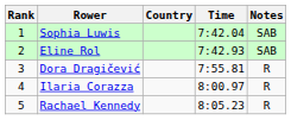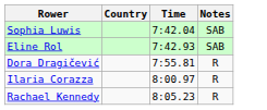 <table class="wikitable" style="text-align:center">
 <tr>
-<th>Rank</th>
 <th>Rower</th>
 <th>Country</th>
 <th>Time</th>
 <th>Notes</th>
 </tr>
 <tr bgcolor=ccffcc>
-<td>1</td>
 <td align="left"><a href='#'>Sophia Luwis</a></td>
 <td align="left"></td>
 <td>7:42.04</td>
 <td>SAB</td>
 </tr>
 <tr bgcolor=ccffcc>
-<td>2</td>
 <td align="left"><a href='#'>Eline Rol</a></td>
 <td align="left"></td>
 <td>7:42.93</td>
 <td>SAB</td>
 </tr>
 <tr>
-<td>3</td>
 <td align="left"><a href='#'>Dora Dragičević</a></td>
 <td align="left"></td>
 <td>7:55.81</td>
 <td>R</td>
 </tr>
 <tr>
-<td>4</td>
 <td align="left"><a href='#'>Ilaria Corazza</a></td>
 <td align="left"></td>
 <td>8:00.97</td>
 <td>R</td>
 </tr>
 <tr>
-<td>5</td>
 <td align="left"><a href='#'>Rachael Kennedy</a></td>
 <td align="left"></td>
 <td>8:05.23</td>
 <td>R</td>
 </tr>
 </table>
